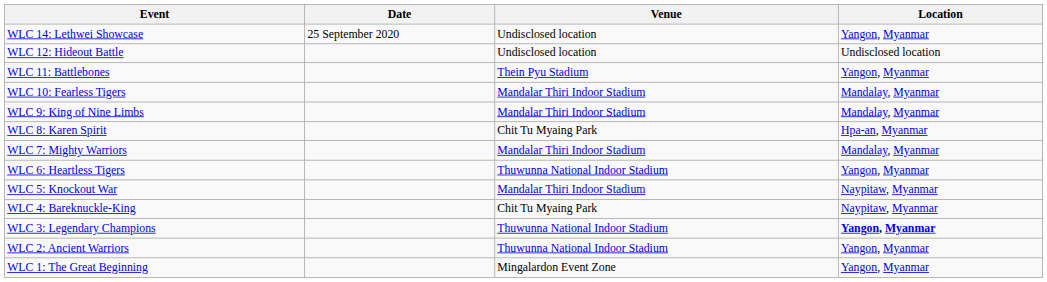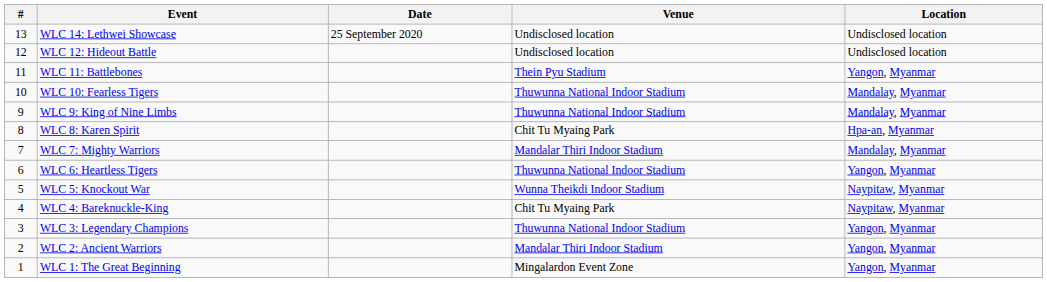 <table id="Events" class="wikitable sortable" style="width:80%; font-size:90%;">
 <tr>
+<th scope="col">#</th>
 <th scope="col">Event</th>
 <th scope="col">Date</th>
 <th scope="col">Venue</th>
 <th scope="col">Location</th>
 </tr>
 <tr>
+<td align="center">13</td>
 <td><a href='#'>WLC 14: Lethwei Showcase</a></td>
 <td>25 September 2020</td>
 <td>Undisclosed location</td>
-<td> <a href='#'>Yangon</a>, <a href='#'>Myanmar</a></td>
+<td>Undisclosed location</td>
 </tr>
 <tr>
+<td align="center">12</td>
 <td><a href='#'>WLC 12: Hideout Battle</a></td>
 <td></td>
 <td>Undisclosed location</td>
 <td>Undisclosed location</td>
 </tr>
 <tr>
+<td align=center>11</td>
 <td><a href='#'>WLC 11: Battlebones</a></td>
 <td></td>
 <td><a href='#'>Thein Pyu Stadium</a></td>
 <td> <a href='#'>Yangon</a>, <a href='#'>Myanmar</a></td>
 </tr>
 <tr>
+<td align=center>10</td>
 <td><a href='#'>WLC 10: Fearless Tigers</a></td>
 <td></td>
-<td><a href='#'>Mandalar Thiri Indoor Stadium</a></td>
+<td><a href='#'>Thuwunna National Indoor Stadium</a></td>
 <td> <a href='#'>Mandalay</a>, <a href='#'>Myanmar</a></td>
 </tr>
 <tr>
+<td align=center>9</td>
 <td><a href='#'>WLC 9: King of Nine Limbs</a></td>
 <td></td>
-<td><a href='#'>Mandalar Thiri Indoor Stadium</a></td>
+<td><a href='#'>Thuwunna National Indoor Stadium</a></td>
 <td> <a href='#'>Mandalay</a>, <a href='#'>Myanmar</a></td>
 </tr>
 <tr>
+<td align=center>8</td>
 <td><a href='#'>WLC 8: Karen Spirit</a></td>
 <td></td>
 <td>Chit Tu Myaing Park</td>
 <td> <a href='#'>Hpa-an</a>, <a href='#'>Myanmar</a></td>
 </tr>
 <tr>
+<td align=center>7</td>
 <td><a href='#'>WLC 7: Mighty Warriors</a></td>
 <td></td>
 <td><a href='#'>Mandalar Thiri Indoor Stadium</a></td>
 <td> <a href='#'>Mandalay</a>, <a href='#'>Myanmar</a></td>
 </tr>
 <tr>
+<td align=center>6</td>
 <td><a href='#'>WLC 6: Heartless Tigers</a></td>
 <td></td>
 <td><a href='#'>Thuwunna National Indoor Stadium</a></td>
 <td> <a href='#'>Yangon</a>, <a href='#'>Myanmar</a></td>
 </tr>
 <tr>
+<td align=center>5</td>
 <td><a href='#'>WLC 5: Knockout War</a></td>
 <td></td>
-<td><a href='#'>Mandalar Thiri Indoor Stadium</a></td>
+<td><a href='#'>Wunna Theikdi Indoor Stadium</a></td>
 <td> <a href='#'>Naypitaw</a>, <a href='#'>Myanmar</a></td>
 </tr>
 <tr>
+<td align=center>4</td>
 <td><a href='#'>WLC 4: Bareknuckle-King</a></td>
 <td></td>
 <td>Chit Tu Myaing Park</td>
 <td> <a href='#'>Naypitaw</a>, <a href='#'>Myanmar</a></td>
 </tr>
 <tr>
+<td align=center>3</td>
 <td><a href='#'>WLC 3: Legendary Champions</a></td>
-<td></td>
-<td><a href='#'>Thuwunna National Indoor Stadium</a></td>
-<td><strong> <a href='#'>Yangon</a>, <a href='#'>Myanmar</a></strong></td>
-</tr>
-<tr>
-<td><a href='#'>WLC 2: Ancient Warriors</a></td>
 <td></td>
 <td><a href='#'>Thuwunna National Indoor Stadium</a></td>
 <td> <a href='#'>Yangon</a>, <a href='#'>Myanmar</a></td>
 </tr>
 <tr>
+<td align=center>2</td>
+<td><a href='#'>WLC 2: Ancient Warriors</a></td>
+<td></td>
+<td><a href='#'>Mandalar Thiri Indoor Stadium</a></td>
+<td> <a href='#'>Yangon</a>, <a href='#'>Myanmar</a></td>
+</tr>
+<tr>
+<td align=center>1</td>
 <td><a href='#'>WLC 1: The Great Beginning</a></td>
 <td></td>
 <td>Mingalardon Event Zone</td>
 <td> <a href='#'>Yangon</a>, <a href='#'>Myanmar</a></td>
 </tr>
 </table>
